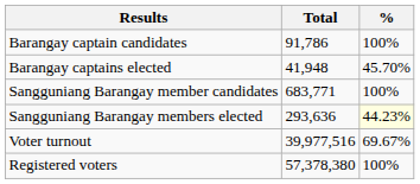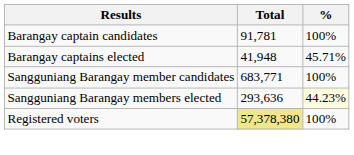 <table class="wikitable">
 <tr>
 <th>Results</th>
 <th>Total</th>
 <th>%</th>
 </tr>
 <tr>
 <td>Barangay captain candidates</td>
-<td>91,786</td>
+<td>91,781</td>
 <td>100%</td>
 </tr>
 <tr>
 <td>Barangay captains elected</td>
 <td>41,948</td>
-<td>45.70%</td>
+<td>45.71%</td>
 </tr>
 <tr>
 <td>Sangguniang Barangay member candidates</td>
 <td>683,771</td>
 <td>100%</td>
 </tr>
 <tr>
 <td>Sangguniang Barangay members elected</td>
 <td>293,636</td>
 <td style="background: lightyellow;">44.23%</td>
 </tr>
 <tr>
-<td>Voter turnout</td>
-<td>39,977,516</td>
-<td>69.67%</td>
-</tr>
-<tr>
 <td>Registered voters</td>
-<td>57,378,380</td>
+<td style="background: khaki;">57,378,380</td>
 <td>100%</td>
 </tr>
 </table>
